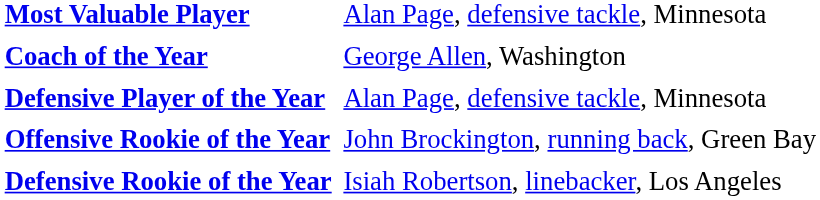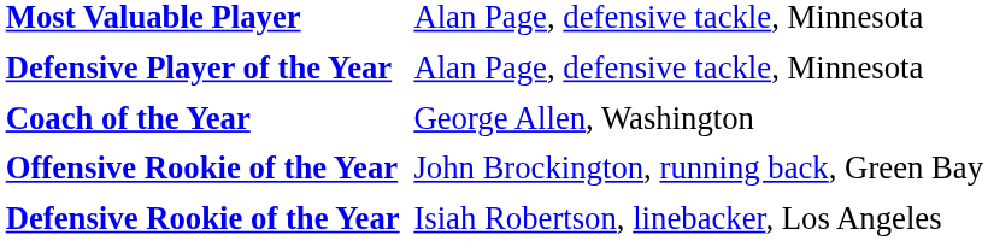 <table cellpadding="3" cellspacing="1">
 <tr>
 <td><strong><a href='#'>Most Valuable Player</a></strong></td>
 <td><a href='#'>Alan Page</a>, <a href='#'>defensive tackle</a>, Minnesota</td>
 </tr>
 <tr>
+<td><strong><a href='#'>Defensive Player of the Year</a></strong></td>
+<td><a href='#'>Alan Page</a>, <a href='#'>defensive tackle</a>, Minnesota</td>
+</tr>
+<tr>
 <td><strong><a href='#'>Coach of the Year</a></strong></td>
 <td><a href='#'>George Allen</a>, Washington</td>
-</tr>
-<tr>
-<td><strong><a href='#'>Defensive Player of the Year</a></strong></td>
-<td><a href='#'>Alan Page</a>, <a href='#'>defensive tackle</a>, Minnesota</td>
 </tr>
 <tr>
 <td><strong><a href='#'>Offensive Rookie of the Year</a></strong></td>
 <td><a href='#'>John Brockington</a>, <a href='#'>running back</a>, Green Bay</td>
 </tr>
 <tr>
 <td><strong><a href='#'>Defensive Rookie of the Year</a></strong></td>
 <td><a href='#'>Isiah Robertson</a>, <a href='#'>linebacker</a>, Los Angeles</td>
 </tr>
 </table>
